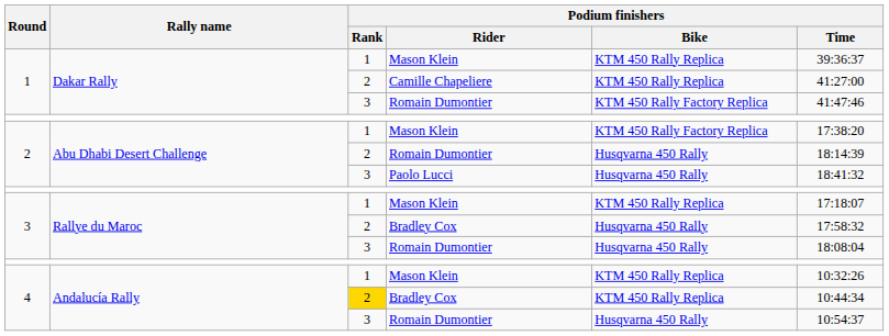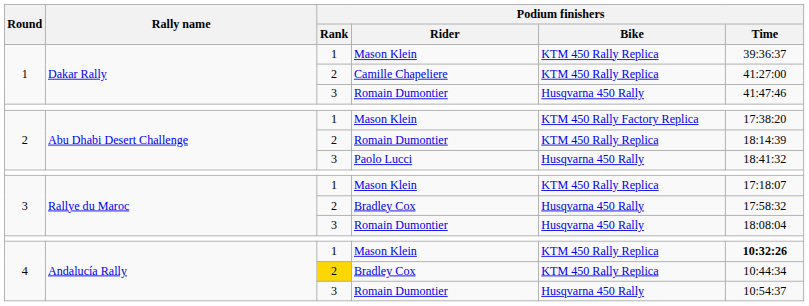 <table class="wikitable" style="font-size:85%;">
 <tr>
 <th rowspan=2>Round</th>
 <th style="width:22em" rowspan=2>Rally name</th>
 <th colspan=4>Podium finishers</th>
 </tr>
 <tr>
 <th>Rank</th>
 <th style="width:15em">Rider</th>
 <th style="width:15em">Bike</th>
 <th style="width:6em">Time</th>
 </tr>
 <tr>
 <td rowspan=3 align=center>1</td>
 <td rowspan=3> <a href='#'>Dakar Rally</a></td>
 <td align=center>1</td>
 <td> <a href='#'>Mason Klein</a></td>
 <td><a href='#'>KTM 450 Rally Replica</a></td>
 <td align=center>39:36:37</td>
 </tr>
 <tr>
 <td align=center>2</td>
 <td> <a href='#'>Camille Chapeliere</a></td>
 <td><a href='#'>KTM 450 Rally Replica</a></td>
 <td align=center>41:27:00</td>
 </tr>
 <tr>
 <td align=center>3</td>
 <td> <a href='#'>Romain Dumontier</a></td>
-<td><a href='#'>KTM 450 Rally Factory Replica</a></td>
+<td><a href='#'>Husqvarna 450 Rally</a></td>
 <td align=center>41:47:46</td>
 </tr>
 <tr style="background:white;">
 <td colspan=6></td>
 </tr>
 <tr>
 <td rowspan=3 align=center>2</td>
 <td rowspan=3> <a href='#'>Abu Dhabi Desert Challenge</a></td>
 <td align=center>1</td>
 <td> <a href='#'>Mason Klein</a></td>
 <td><a href='#'>KTM 450 Rally Factory Replica</a></td>
 <td align=center>17:38:20</td>
 </tr>
 <tr>
 <td align=center>2</td>
 <td> <a href='#'>Romain Dumontier</a></td>
-<td><a href='#'>Husqvarna 450 Rally</a></td>
+<td><a href='#'>KTM 450 Rally Replica</a></td>
 <td align=center>18:14:39</td>
 </tr>
 <tr>
 <td align=center>3</td>
 <td> <a href='#'>Paolo Lucci</a></td>
 <td><a href='#'>Husqvarna 450 Rally</a></td>
 <td align=center>18:41:32</td>
 </tr>
 <tr style="background:white;">
 <td colspan=6></td>
 </tr>
 <tr>
 <td rowspan=3 align=center>3</td>
 <td rowspan=3> <a href='#'>Rallye du Maroc</a></td>
 <td align=center>1</td>
 <td> <a href='#'>Mason Klein</a></td>
 <td><a href='#'>KTM 450 Rally Replica</a></td>
 <td align=center>17:18:07</td>
 </tr>
 <tr>
 <td align=center>2</td>
 <td> <a href='#'>Bradley Cox</a></td>
 <td><a href='#'>Husqvarna 450 Rally</a></td>
 <td align=center>17:58:32</td>
 </tr>
 <tr>
 <td align=center>3</td>
 <td> <a href='#'>Romain Dumontier</a></td>
 <td><a href='#'>Husqvarna 450 Rally</a></td>
 <td align=center>18:08:04</td>
 </tr>
 <tr style="background:white;">
 <td colspan=6></td>
 </tr>
 <tr>
 <td rowspan="3" align="center">4</td>
 <td rowspan="3"> <a href='#'>Andalucía Rally</a></td>
 <td align=center>1</td>
 <td> <a href='#'>Mason Klein</a></td>
 <td><a href='#'>KTM 450 Rally Replica</a></td>
-<td align=center>10:32:26</td>
+<td align=center><strong>10:32:26</strong></td>
 </tr>
 <tr>
 <td align=center style="background: gold;">2</td>
 <td> <a href='#'>Bradley Cox</a></td>
 <td><a href='#'>KTM 450 Rally Replica</a></td>
 <td align=center>10:44:34</td>
 </tr>
 <tr>
 <td align=center>3</td>
 <td> <a href='#'>Romain Dumontier</a></td>
 <td><a href='#'>Husqvarna 450 Rally</a></td>
 <td align=center>10:54:37</td>
 </tr>
 </table>
